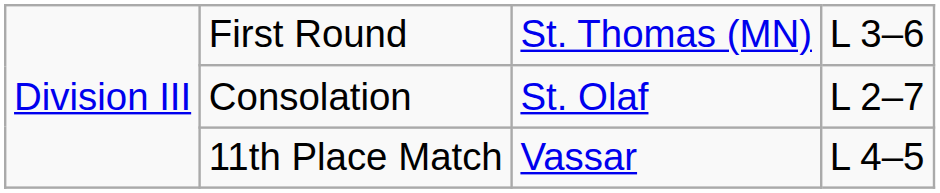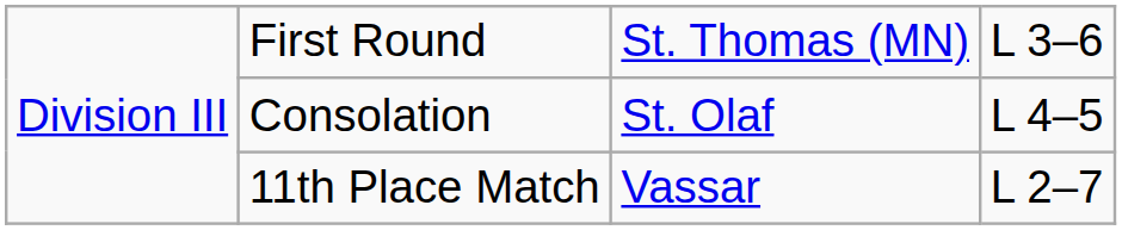 <table class="wikitable">
 <tr>
 <td rowspan="5"><a href='#'>Division III</a></td>
 <td>First Round</td>
 <td><a href='#'>St. Thomas (MN)</a></td>
 <td>L 3–6</td>
 </tr>
 <tr>
 <td>Consolation</td>
 <td><a href='#'>St. Olaf</a></td>
-<td>L 2–7</td>
+<td>L 4–5</td>
 </tr>
 <tr>
 <td>11th Place Match</td>
 <td><a href='#'>Vassar</a></td>
-<td>L 4–5</td>
+<td>L 2–7</td>
 </tr>
 </table>
